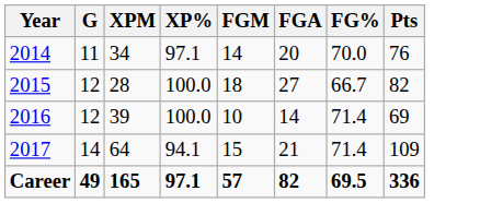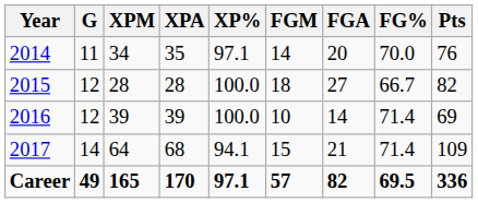 <table class="wikitable">
 <tr>
 <th>Year</th>
 <th>G</th>
 <th>XPM</th>
+<th>XPA</th>
 <th>XP%</th>
 <th>FGM</th>
 <th>FGA</th>
 <th>FG%</th>
 <th>Pts</th>
 </tr>
 <tr>
 <td><a href='#'>2014</a></td>
 <td>11</td>
 <td>34</td>
+<td>35</td>
 <td>97.1</td>
 <td>14</td>
 <td>20</td>
 <td>70.0</td>
 <td>76</td>
 </tr>
 <tr>
 <td><a href='#'>2015</a></td>
 <td>12</td>
+<td>28</td>
 <td>28</td>
 <td>100.0</td>
 <td>18</td>
 <td>27</td>
 <td>66.7</td>
 <td>82</td>
 </tr>
 <tr>
 <td><a href='#'>2016</a></td>
 <td>12</td>
 <td>39</td>
+<td>39</td>
 <td>100.0</td>
 <td>10</td>
 <td>14</td>
 <td>71.4</td>
 <td>69</td>
 </tr>
 <tr>
 <td><a href='#'>2017</a></td>
 <td>14</td>
 <td>64</td>
+<td>68</td>
 <td>94.1</td>
 <td>15</td>
 <td>21</td>
 <td>71.4</td>
 <td>109</td>
 </tr>
 <tr style="font-weight:bold;">
 <td>Career</td>
 <td>49</td>
 <td>165</td>
+<td>170</td>
 <td>97.1</td>
 <td>57</td>
 <td>82</td>
 <td>69.5</td>
 <td>336</td>
 </tr>
 </table>
